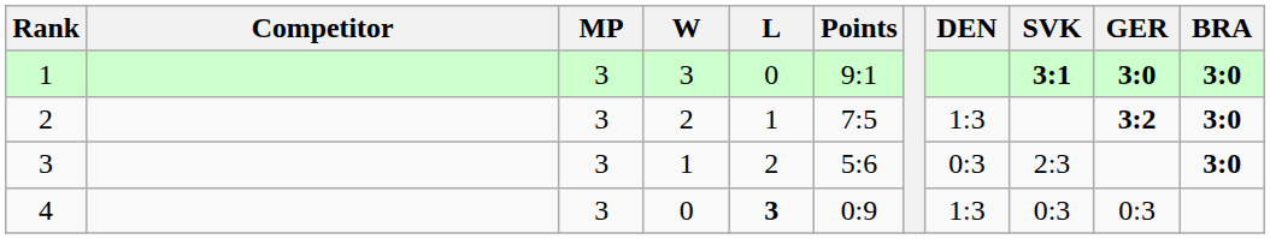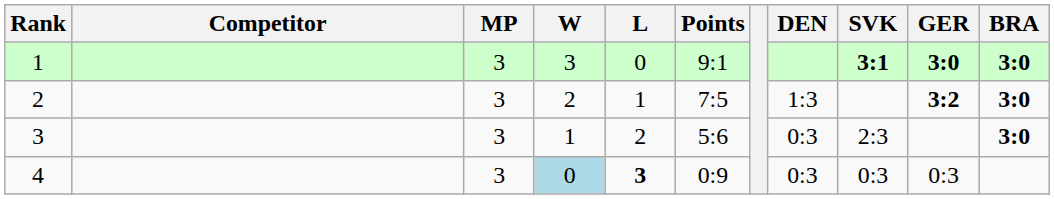 <table class="wikitable" style="text-align:center">
 <tr>
 <th>Rank</th>
 <th style="width:16em">Competitor</th>
 <th style="width:2.5em">MP</th>
 <th style="width:2.5em">W</th>
 <th style="width:2.5em">L</th>
 <th>Points</th>
 <th rowspan="5"> </th>
 <th style="width:2.5em">DEN</th>
 <th style="width:2.5em">SVK</th>
 <th style="width:2.5em">GER</th>
 <th style="width:2.5em">BRA</th>
 </tr>
 <tr style="background:#cfc;">
 <td>1</td>
 <td style="text-align:left"></td>
 <td>3</td>
 <td>3</td>
 <td>0</td>
 <td>9:1</td>
 <td></td>
 <td><strong>3:1</strong></td>
 <td><strong>3:0</strong></td>
 <td><strong>3:0</strong></td>
 </tr>
 <tr>
 <td>2</td>
 <td style="text-align:left"></td>
 <td>3</td>
 <td>2</td>
 <td>1</td>
 <td>7:5</td>
 <td>1:3</td>
 <td></td>
 <td><strong>3:2</strong></td>
 <td><strong>3:0</strong></td>
 </tr>
 <tr>
 <td>3</td>
 <td style="text-align:left"></td>
 <td>3</td>
 <td>1</td>
 <td>2</td>
 <td>5:6</td>
 <td>0:3</td>
 <td>2:3</td>
 <td></td>
 <td><strong>3:0</strong></td>
 </tr>
 <tr>
 <td>4</td>
 <td style="text-align:left"></td>
 <td>3</td>
-<td>0</td>
+<td style="background: lightblue;">0</td>
 <td><strong>3</strong></td>
 <td>0:9</td>
-<td>1:3</td>
+<td>0:3</td>
 <td>0:3</td>
 <td>0:3</td>
 <td></td>
 </tr>
 </table>
